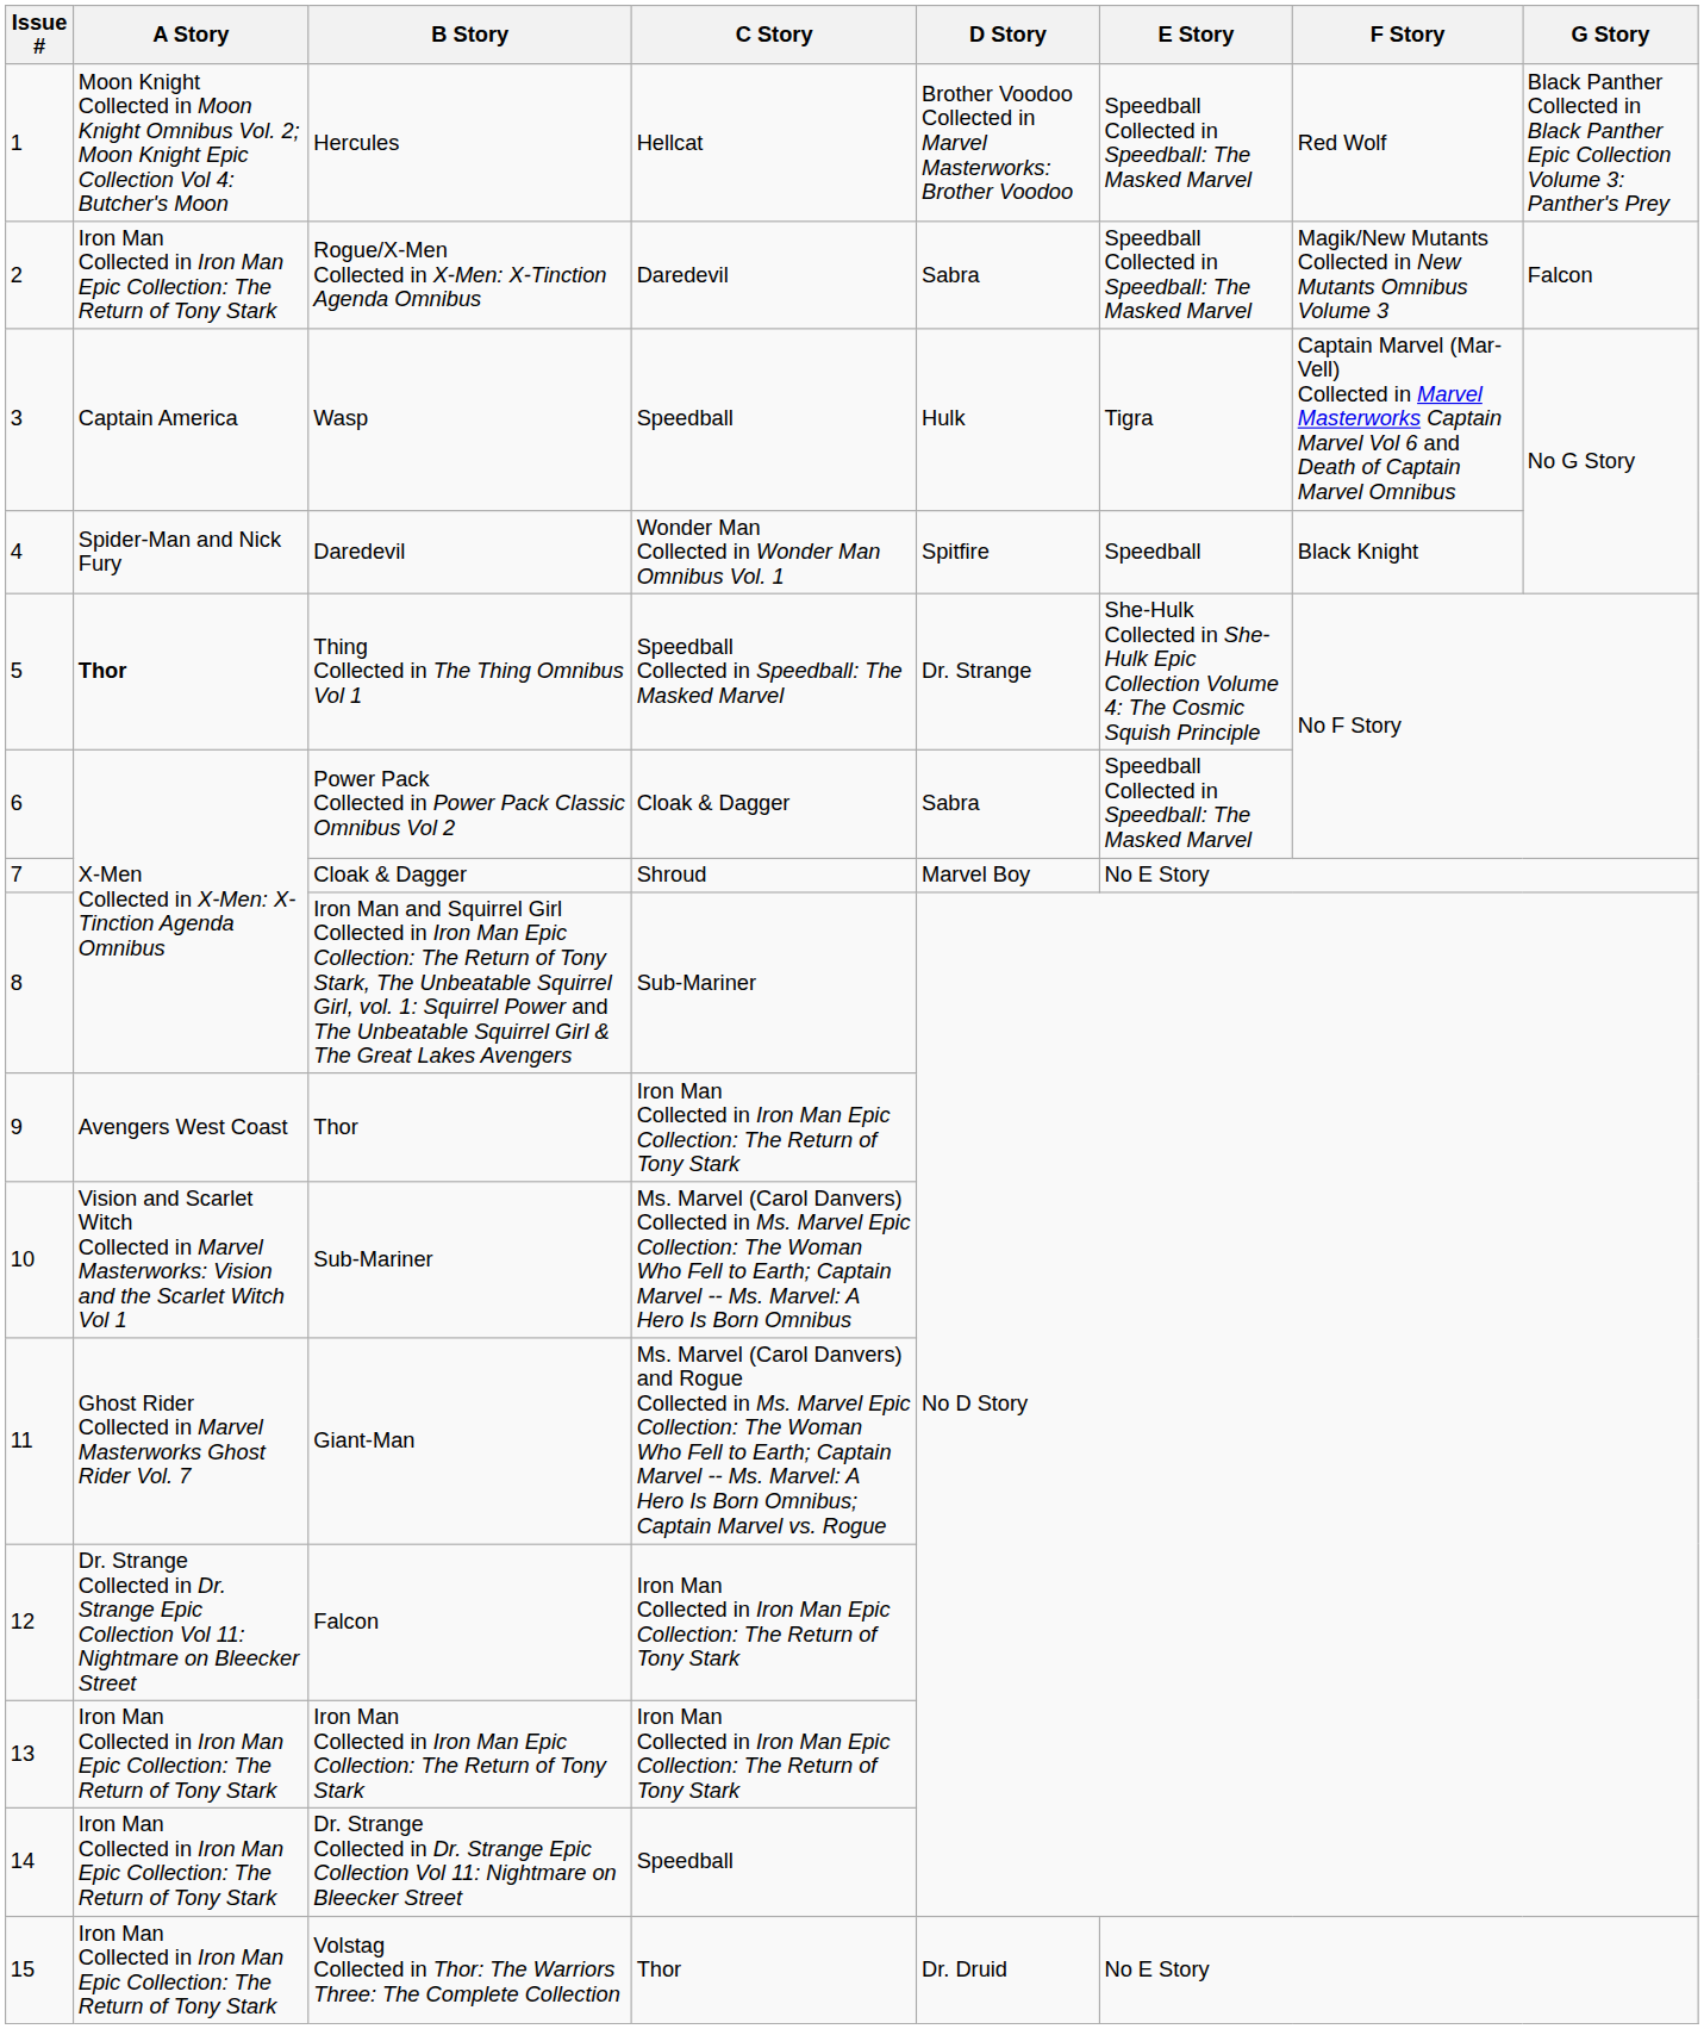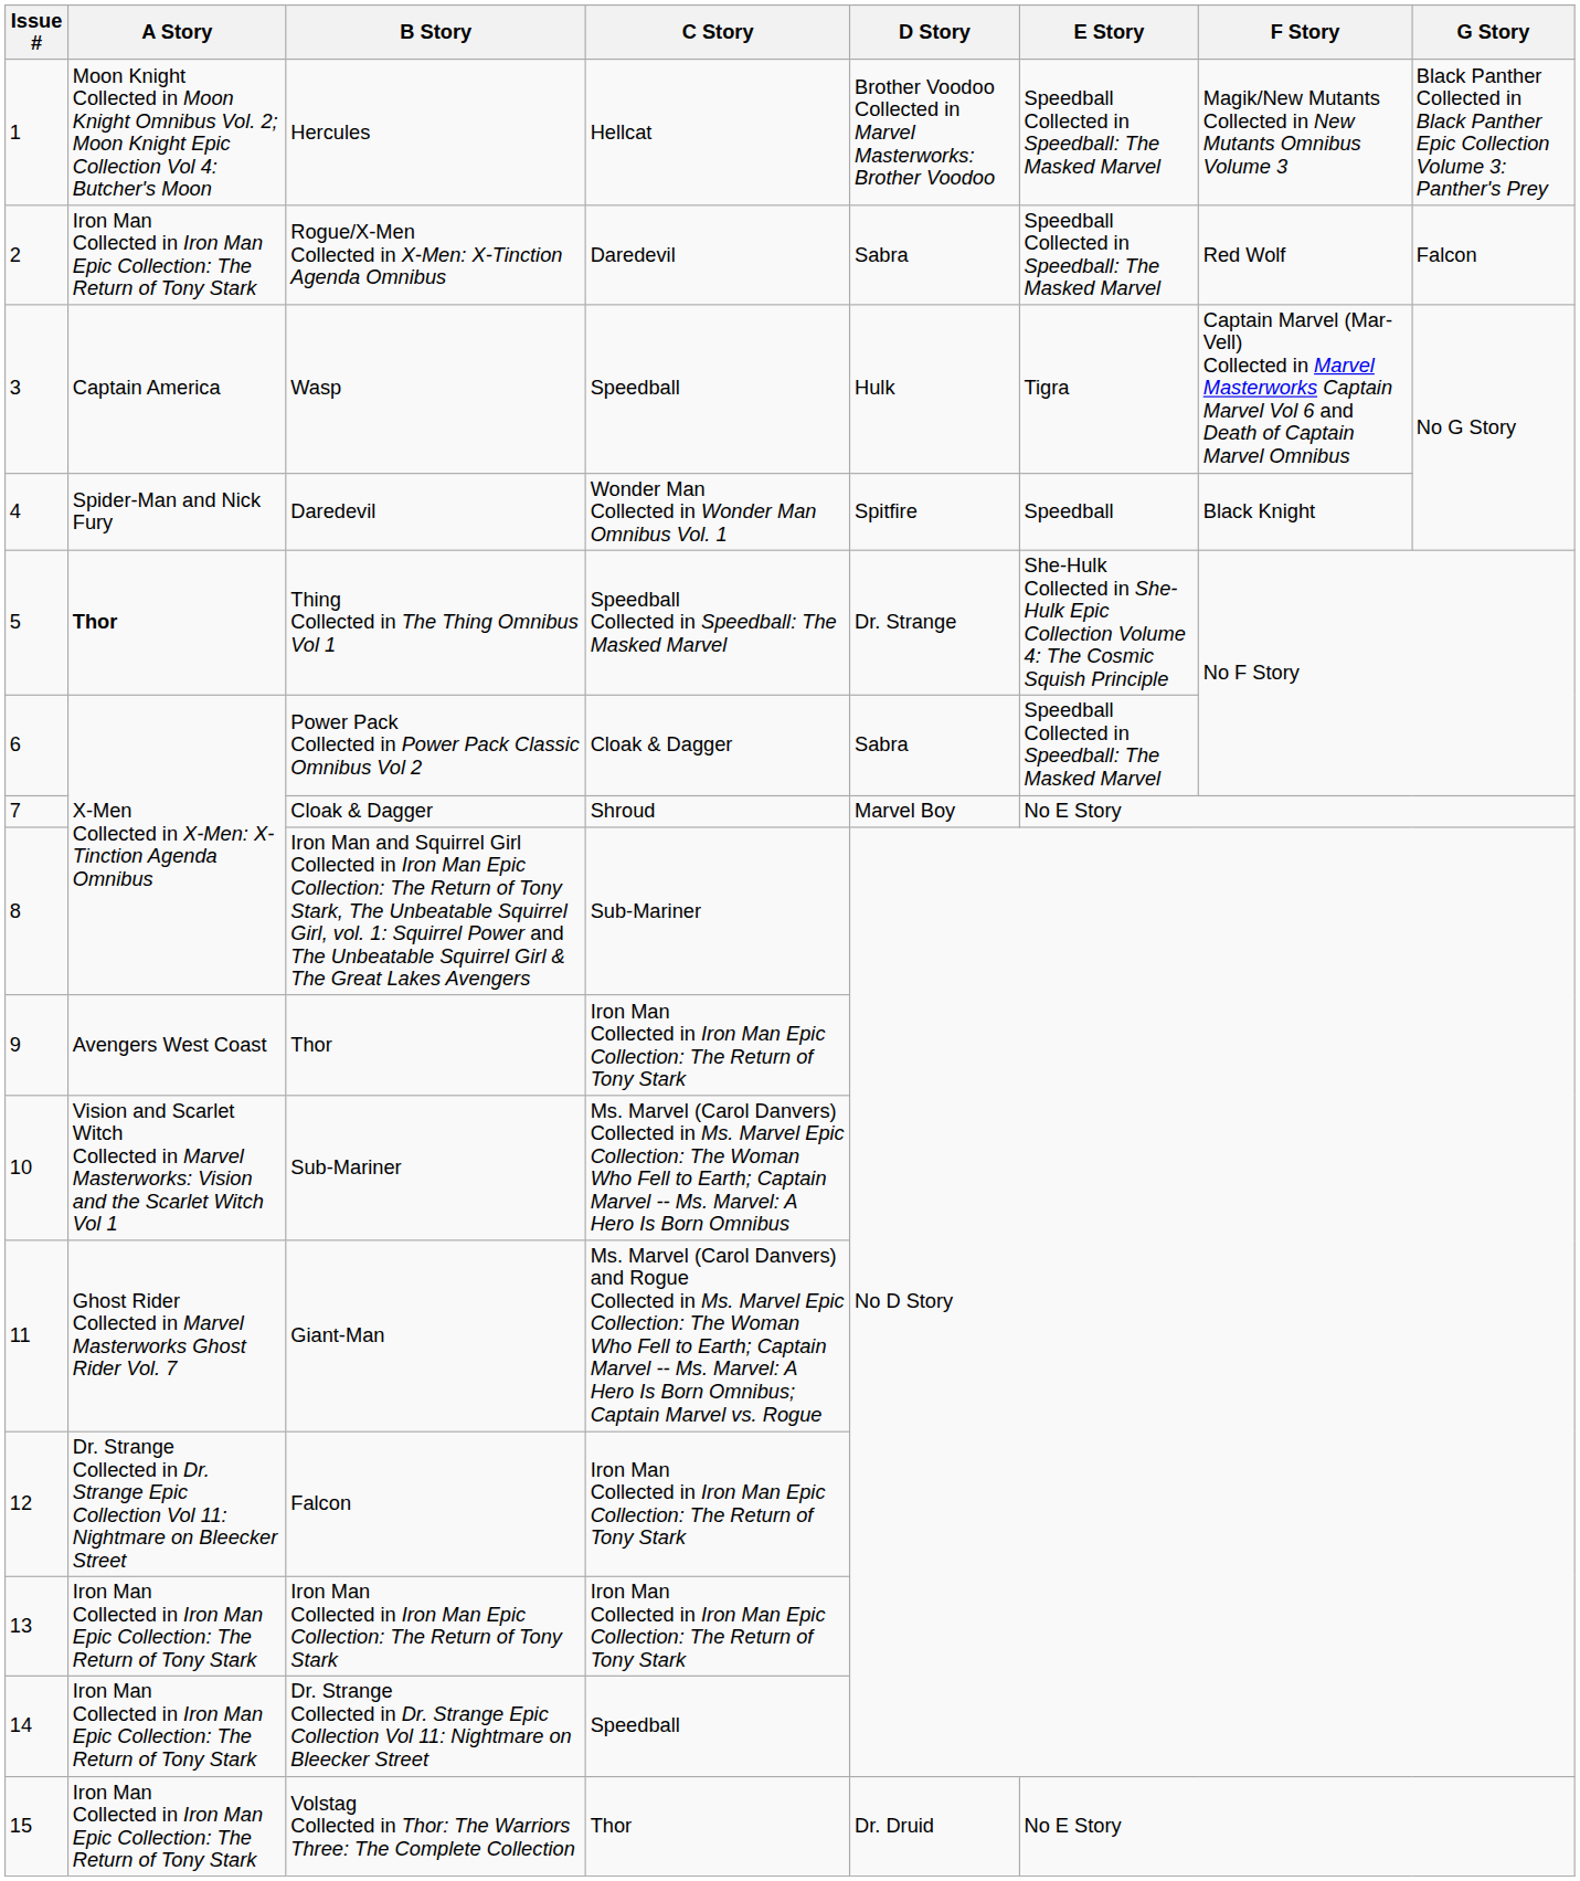 <table class="wikitable">
 <tr>
 <th>Issue #</th>
 <th>A Story</th>
 <th>B Story</th>
 <th>C Story</th>
 <th>D Story</th>
 <th>E Story</th>
 <th>F Story</th>
 <th>G Story</th>
 </tr>
 <tr>
 <td>1</td>
 <td>Moon Knight<br>Collected in <em>Moon Knight Omnibus Vol. 2; Moon Knight Epic Collection Vol 4: Butcher's Moon</em></td>
 <td>Hercules</td>
 <td>Hellcat</td>
 <td>Brother Voodoo<br>Collected in <em>Marvel Masterworks: Brother Voodoo</em></td>
 <td>Speedball<br>Collected in <em>Speedball: The Masked Marvel</em></td>
-<td>Red Wolf</td>
+<td>Magik/New Mutants<br>Collected in <em>New Mutants Omnibus Volume 3</em></td>
 <td>Black Panther<br>Collected in <em>Black Panther Epic Collection Volume 3: Panther's Prey</em></td>
 </tr>
 <tr>
 <td>2</td>
 <td>Iron Man<br>Collected in <em>Iron Man Epic Collection: The Return of Tony Stark</em></td>
 <td>Rogue/X-Men<br>Collected in <em>X-Men: X-Tinction Agenda Omnibus</em></td>
 <td>Daredevil</td>
 <td>Sabra</td>
 <td>Speedball<br>Collected in <em>Speedball: The Masked Marvel</em></td>
-<td>Magik/New Mutants<br>Collected in <em>New Mutants Omnibus Volume 3</em></td>
+<td>Red Wolf</td>
 <td>Falcon</td>
 </tr>
 <tr>
 <td>3</td>
 <td>Captain America</td>
 <td>Wasp</td>
 <td>Speedball</td>
 <td>Hulk</td>
 <td>Tigra</td>
 <td>Captain Marvel (Mar-Vell)<br>Collected in <em><a href='#'>Marvel Masterworks</a> Captain Marvel Vol 6</em> and <em>Death of Captain Marvel Omnibus</em></td>
 <td rowspan="2">No G Story</td>
 </tr>
 <tr>
 <td>4</td>
 <td>Spider-Man and Nick Fury</td>
 <td>Daredevil</td>
 <td>Wonder Man<br>Collected in <em>Wonder Man Omnibus Vol. 1</em></td>
 <td>Spitfire</td>
 <td>Speedball</td>
 <td>Black Knight</td>
 </tr>
 <tr>
 <td>5</td>
 <td><strong>Thor</strong></td>
 <td>Thing<br>Collected in <em>The Thing Omnibus Vol 1</em></td>
 <td>Speedball<br>Collected in <em>Speedball: The Masked Marvel</em></td>
 <td>Dr. Strange</td>
 <td>She-Hulk<br>Collected in <em>She-Hulk Epic Collection Volume 4: The Cosmic Squish Principle</em></td>
 <td colspan="2" rowspan="2">No F Story</td>
 </tr>
 <tr>
 <td>6</td>
 <td rowspan="3">X-Men<br>Collected in <em>X-Men: X-Tinction Agenda Omnibus</em></td>
 <td>Power Pack<br>Collected in <em>Power Pack Classic Omnibus Vol 2</em></td>
 <td>Cloak & Dagger</td>
 <td>Sabra</td>
 <td>Speedball<br>Collected in <em>Speedball: The Masked Marvel</em></td>
 </tr>
 <tr>
 <td>7</td>
 <td>Cloak & Dagger</td>
 <td>Shroud</td>
 <td>Marvel Boy</td>
 <td colspan="3">No E Story</td>
 </tr>
 <tr>
 <td>8</td>
 <td>Iron Man and Squirrel Girl<br>Collected in <em>Iron Man Epic Collection: The Return of Tony Stark, The Unbeatable Squirrel Girl, vol. 1: Squirrel Power</em> and <em>The Unbeatable Squirrel Girl & The Great Lakes Avengers</em></td>
 <td>Sub-Mariner</td>
 <td colspan="4" rowspan="7">No D Story</td>
 </tr>
 <tr>
 <td>9</td>
 <td>Avengers West Coast</td>
 <td>Thor</td>
 <td>Iron Man<br>Collected in <em>Iron Man Epic Collection: The Return of Tony Stark</em></td>
 </tr>
 <tr>
 <td>10</td>
 <td>Vision and Scarlet Witch<br>Collected in <em>Marvel Masterworks: Vision and the Scarlet Witch Vol 1</em></td>
 <td>Sub-Mariner</td>
 <td>Ms. Marvel (Carol Danvers)<br>Collected in <em>Ms. Marvel Epic Collection: The Woman Who Fell to Earth; Captain Marvel -- Ms. Marvel: A Hero Is Born Omnibus</em></td>
 </tr>
 <tr>
 <td>11</td>
 <td>Ghost Rider<br>Collected in <em>Marvel Masterworks Ghost Rider Vol. 7</em></td>
 <td>Giant-Man</td>
 <td>Ms. Marvel (Carol Danvers) and Rogue<br>Collected in <em>Ms. Marvel Epic Collection: The Woman Who Fell to Earth; Captain Marvel -- Ms. Marvel: A Hero Is Born Omnibus; Captain Marvel vs. Rogue</em></td>
 </tr>
 <tr>
 <td>12</td>
 <td>Dr. Strange<br>Collected in <em>Dr. Strange Epic Collection Vol 11: Nightmare on Bleecker Street</em></td>
 <td>Falcon</td>
 <td>Iron Man<br>Collected in <em>Iron Man Epic Collection: The Return of Tony Stark</em></td>
 </tr>
 <tr>
 <td>13</td>
 <td>Iron Man<br>Collected in <em>Iron Man Epic Collection: The Return of Tony Stark</em></td>
 <td>Iron Man<br>Collected in <em>Iron Man Epic Collection: The Return of Tony Stark</em></td>
 <td>Iron Man<br>Collected in <em>Iron Man Epic Collection: The Return of Tony Stark</em></td>
 </tr>
 <tr>
 <td>14</td>
 <td>Iron Man<br>Collected in <em>Iron Man Epic Collection: The Return of Tony Stark</em></td>
 <td>Dr. Strange<br>Collected in <em>Dr. Strange Epic Collection Vol 11: Nightmare on Bleecker Street</em></td>
 <td>Speedball</td>
 </tr>
 <tr>
 <td>15</td>
 <td>Iron Man<br>Collected in <em>Iron Man Epic Collection: The Return of Tony Stark</em></td>
 <td>Volstag<br>Collected in <em>Thor: The Warriors Three: The Complete Collection</em></td>
 <td>Thor</td>
 <td>Dr. Druid</td>
 <td colspan="3">No E Story</td>
 </tr>
 </table>
